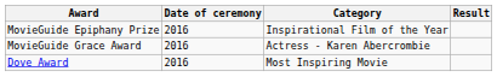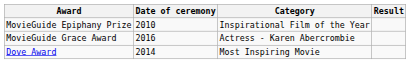 <table class="wikitable">
 <tr>
 <th>Award</th>
 <th>Date of ceremony</th>
 <th>Category</th>
 <th>Result</th>
 </tr>
 <tr>
 <td>MovieGuide Epiphany Prize</td>
-<td>2016</td>
+<td>2010</td>
 <td>Inspirational Film of the Year</td>
 <td></td>
 </tr>
 <tr>
 <td>MovieGuide Grace Award</td>
 <td>2016</td>
 <td>Actress - Karen Abercrombie</td>
 <td> </td>
 </tr>
 <tr>
 <td><a href='#'>Dove Award</a></td>
-<td>2016</td>
+<td>2014</td>
 <td>Most Inspiring Movie</td>
 <td></td>
 </tr>
 </table>
